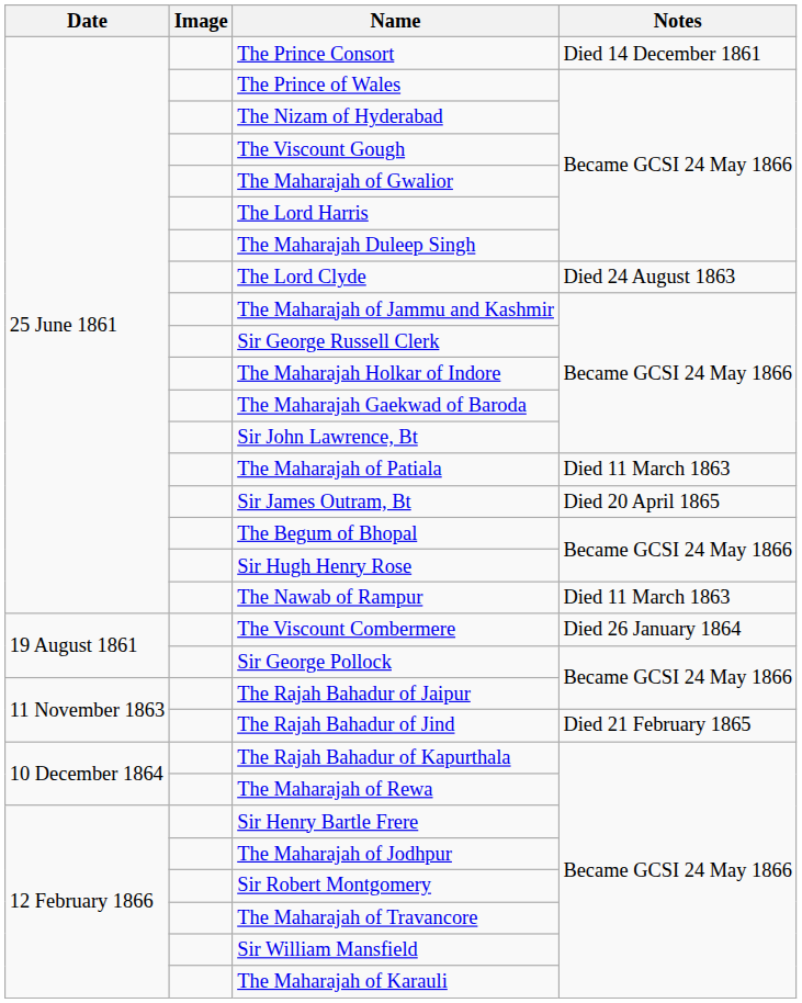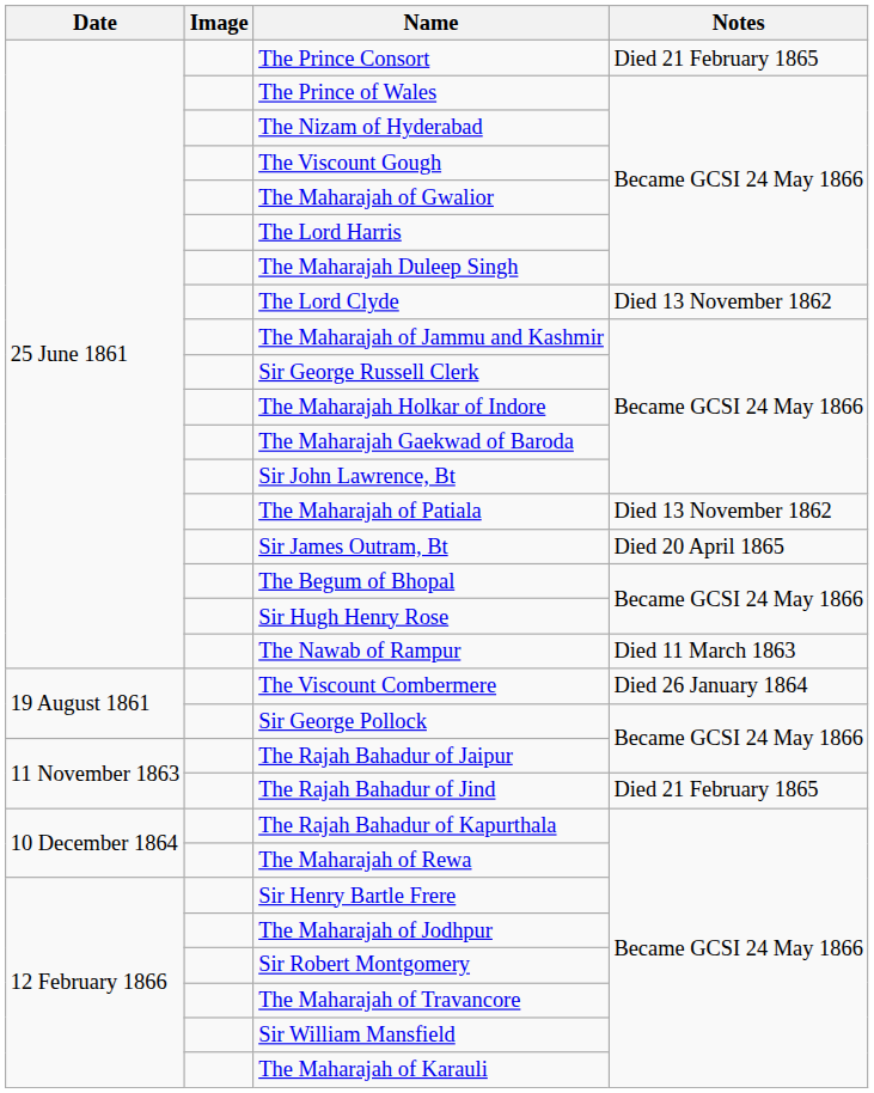 <table class="wikitable">
 <tr>
 <th>Date</th>
 <th>Image</th>
 <th>Name</th>
 <th>Notes</th>
 </tr>
 <tr>
 <td rowspan=18>25 June 1861</td>
 <td></td>
 <td><a href='#'>The Prince Consort</a></td>
-<td>Died 14 December 1861</td>
+<td>Died 21 February 1865</td>
 </tr>
 <tr>
 <td></td>
 <td><a href='#'>The Prince of Wales</a></td>
 <td rowspan=6>Became GCSI 24 May 1866</td>
 </tr>
 <tr>
 <td></td>
 <td><a href='#'>The Nizam of Hyderabad</a></td>
 </tr>
 <tr>
 <td></td>
 <td><a href='#'>The Viscount Gough</a></td>
 </tr>
 <tr>
 <td></td>
 <td><a href='#'>The Maharajah of Gwalior</a></td>
 </tr>
 <tr>
 <td></td>
 <td><a href='#'>The Lord Harris</a></td>
 </tr>
 <tr>
 <td></td>
 <td><a href='#'>The Maharajah Duleep Singh</a></td>
 </tr>
 <tr>
 <td></td>
 <td><a href='#'>The Lord Clyde</a></td>
-<td>Died 24 August 1863</td>
+<td>Died 13 November 1862</td>
 </tr>
 <tr>
 <td></td>
 <td><a href='#'>The Maharajah of Jammu and Kashmir</a></td>
 <td rowspan="5">Became GCSI 24 May 1866</td>
 </tr>
 <tr>
 <td></td>
 <td><a href='#'>Sir George Russell Clerk</a></td>
 </tr>
 <tr>
 <td></td>
 <td><a href='#'>The Maharajah Holkar of Indore</a></td>
 </tr>
 <tr>
 <td></td>
 <td><a href='#'>The Maharajah Gaekwad of Baroda</a></td>
 </tr>
 <tr>
 <td></td>
 <td><a href='#'>Sir John Lawrence, Bt</a></td>
 </tr>
 <tr>
 <td></td>
 <td><a href='#'>The Maharajah of Patiala</a></td>
-<td>Died 11 March 1863</td>
+<td>Died 13 November 1862</td>
 </tr>
 <tr>
 <td></td>
 <td><a href='#'>Sir James Outram, Bt</a></td>
 <td>Died 20 April 1865</td>
 </tr>
 <tr>
 <td></td>
 <td><a href='#'>The Begum of Bhopal</a></td>
 <td rowspan=2>Became GCSI 24 May 1866</td>
 </tr>
 <tr>
 <td></td>
 <td><a href='#'>Sir Hugh Henry Rose</a></td>
 </tr>
 <tr>
 <td></td>
 <td><a href='#'>The Nawab of Rampur</a></td>
 <td>Died 11 March 1863</td>
 </tr>
 <tr>
 <td rowspan=2>19 August 1861</td>
 <td></td>
 <td><a href='#'>The Viscount Combermere</a></td>
 <td>Died 26 January 1864</td>
 </tr>
 <tr>
 <td></td>
 <td><a href='#'>Sir George Pollock</a></td>
 <td rowspan="2">Became GCSI 24 May 1866</td>
 </tr>
 <tr>
 <td rowspan=2>11 November 1863</td>
 <td></td>
 <td><a href='#'>The Rajah Bahadur of Jaipur</a></td>
 </tr>
 <tr>
 <td></td>
 <td><a href='#'>The Rajah Bahadur of Jind</a></td>
 <td>Died 21 February 1865</td>
 </tr>
 <tr>
 <td rowspan=2>10 December 1864</td>
 <td></td>
 <td><a href='#'>The Rajah Bahadur of Kapurthala</a></td>
 <td rowspan=8>Became GCSI 24 May 1866</td>
 </tr>
 <tr>
 <td></td>
 <td><a href='#'>The Maharajah of Rewa</a></td>
 </tr>
 <tr>
 <td rowspan=6>12 February 1866</td>
 <td></td>
 <td><a href='#'>Sir Henry Bartle Frere</a></td>
 </tr>
 <tr>
 <td></td>
 <td><a href='#'>The Maharajah of Jodhpur</a></td>
 </tr>
 <tr>
 <td></td>
 <td><a href='#'>Sir Robert Montgomery</a></td>
 </tr>
 <tr>
 <td></td>
 <td><a href='#'>The Maharajah of Travancore</a></td>
 </tr>
 <tr>
 <td></td>
 <td><a href='#'>Sir William Mansfield</a></td>
 </tr>
 <tr>
 <td></td>
 <td><a href='#'>The Maharajah of Karauli</a></td>
 </tr>
 </table>
